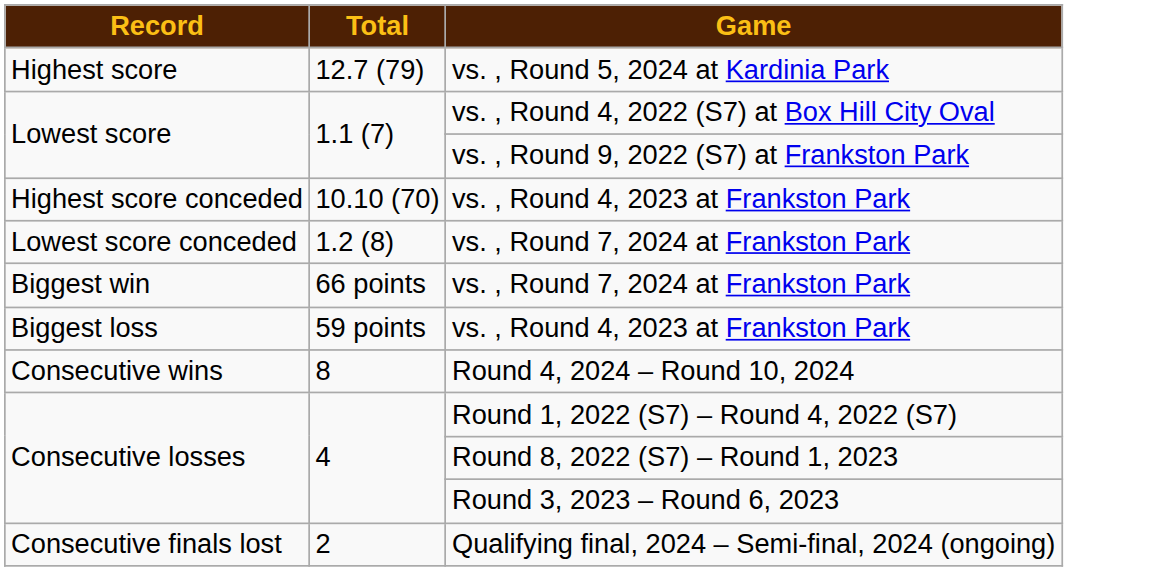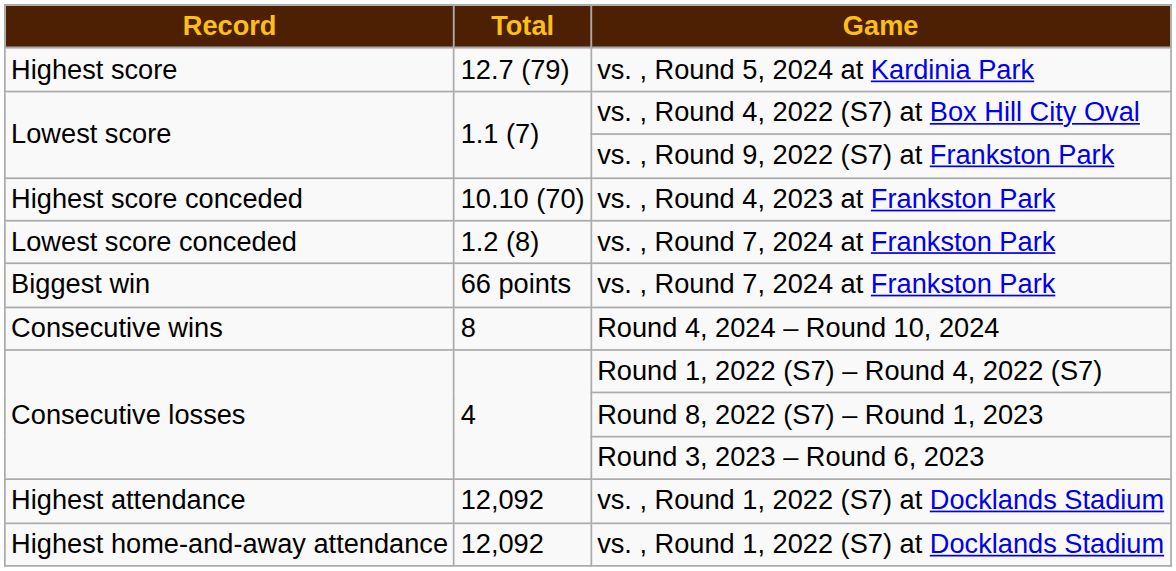 <table class="wikitable" style="text-align:left">
 <tr style="color:#fbbf15; text-align:center; background:#4d2004; font-weight:bold">
 <td style="font-weight:bold">Record</td>
 <td style="font-weight:bold">Total</td>
 <td style="font-weight:bold">Game</td>
 </tr>
 <tr>
 <td>Highest score</td>
 <td>12.7 (79)</td>
 <td>vs. , Round 5, 2024 at <a href='#'>Kardinia Park</a></td>
 </tr>
 <tr>
 <td rowspan="2">Lowest score</td>
 <td rowspan="2">1.1 (7)</td>
 <td>vs. , Round 4, 2022 (S7) at <a href='#'>Box Hill City Oval</a></td>
 </tr>
 <tr>
 <td>vs. , Round 9, 2022 (S7) at <a href='#'>Frankston Park</a></td>
 </tr>
 <tr>
 <td>Highest score conceded</td>
 <td>10.10 (70)</td>
 <td>vs. , Round 4, 2023 at <a href='#'>Frankston Park</a></td>
 </tr>
 <tr>
 <td>Lowest score conceded</td>
 <td>1.2 (8)</td>
 <td>vs. , Round 7, 2024 at <a href='#'>Frankston Park</a></td>
 </tr>
 <tr>
 <td>Biggest win</td>
 <td>66 points</td>
 <td>vs. , Round 7, 2024 at <a href='#'>Frankston Park</a></td>
 </tr>
 <tr>
-<td>Biggest loss</td>
-<td>59 points</td>
-<td>vs. , Round 4, 2023 at <a href='#'>Frankston Park</a></td>
-</tr>
-<tr>
 <td>Consecutive wins</td>
 <td>8</td>
 <td>Round 4, 2024 – Round 10, 2024</td>
 </tr>
 <tr>
 <td rowspan=3>Consecutive losses</td>
 <td rowspan=3>4</td>
 <td>Round 1, 2022 (S7) – Round 4, 2022 (S7)</td>
 </tr>
 <tr>
 <td>Round 8, 2022 (S7) – Round 1, 2023</td>
 </tr>
 <tr>
 <td>Round 3, 2023 – Round 6, 2023</td>
 </tr>
 <tr>
-<td>Consecutive finals lost</td>
-<td>2</td>
-<td>Qualifying final, 2024 – Semi-final, 2024 (ongoing)</td>
+<td>Highest attendance</td>
+<td>12,092</td>
+<td>vs. , Round 1, 2022 (S7) at <a href='#'>Docklands Stadium</a></td>
+</tr>
+<tr>
+<td>Highest home-and-away attendance</td>
+<td>12,092</td>
+<td>vs. , Round 1, 2022 (S7) at <a href='#'>Docklands Stadium</a></td>
 </tr>
 </table>
